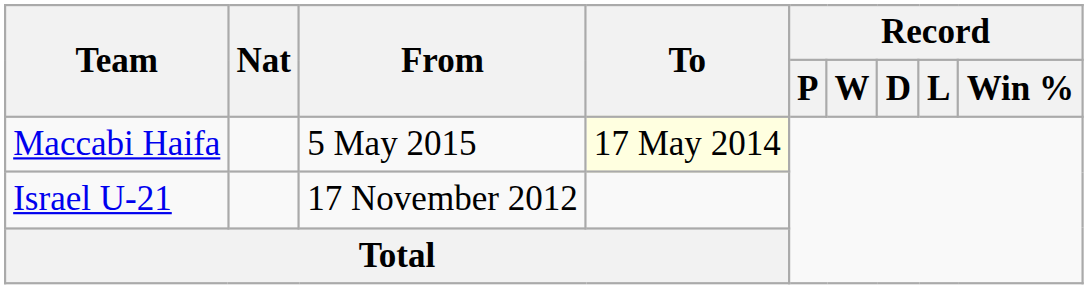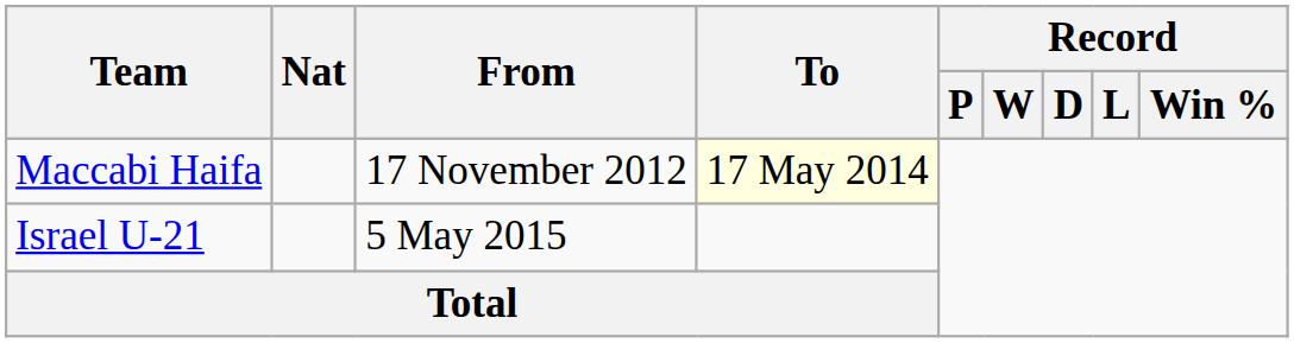 <table class="wikitable" style="text-align: center">
 <tr>
 <th rowspan="2">Team</th>
 <th rowspan="2">Nat</th>
 <th rowspan="2">From</th>
 <th rowspan="2">To</th>
 <th colspan="7">Record</th>
 </tr>
 <tr>
 <th>P</th>
 <th>W</th>
 <th>D</th>
 <th>L</th>
 <th>Win %</th>
 </tr>
 <tr>
 <td align=left><a href='#'>Maccabi Haifa</a></td>
 <td></td>
-<td align=left>5 May 2015</td>
+<td align=left>17 November 2012</td>
 <td align=left style="background: lightyellow;">17 May 2014<br></td>
 </tr>
 <tr>
 <td align=left><a href='#'>Israel U-21</a></td>
 <td></td>
-<td align=left>17 November 2012</td>
+<td align=left>5 May 2015</td>
 <td align=left><br></td>
 </tr>
 <tr>
 <th colspan="4">Total<br></th>
 </tr>
 </table>
